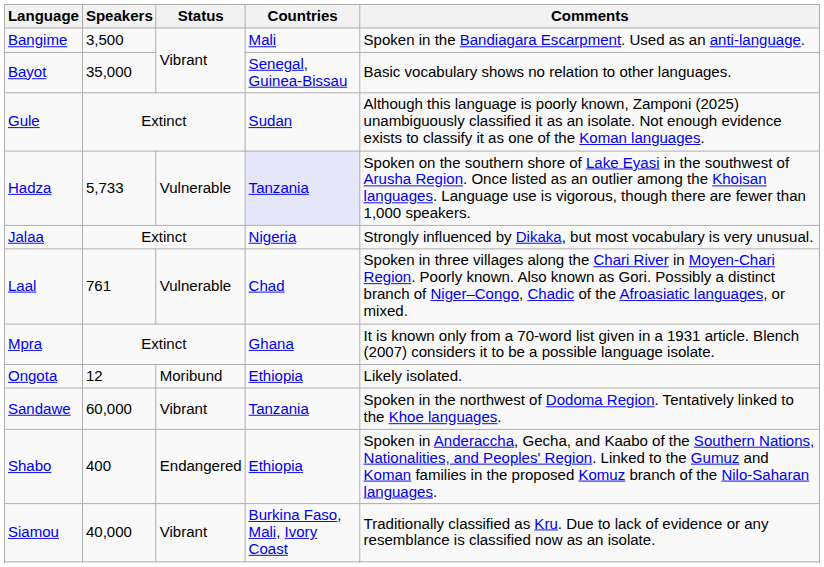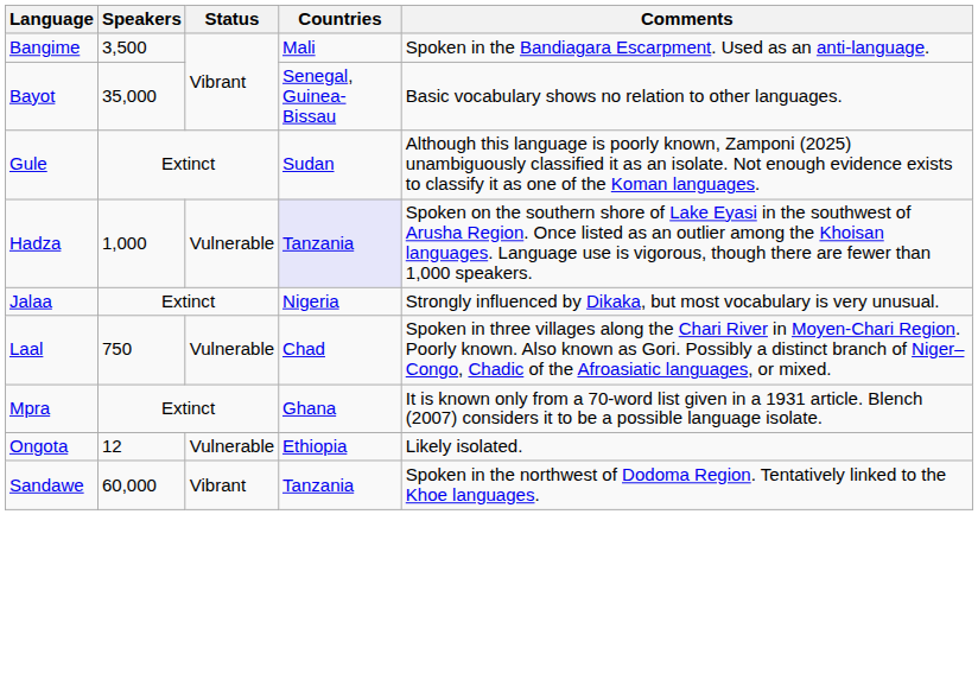 <table class="wikitable sortable" RULES="ALL">
 <tr>
 <th>Language</th>
 <th data-sort-type=number>Speakers</th>
 <th>Status</th>
 <th>Countries</th>
 <th>Comments</th>
 </tr>
 <tr>
 <td><a href='#'>Bangime</a></td>
 <td>3,500</td>
 <td data-sort-value=1 rowspan="2">Vibrant</td>
 <td><a href='#'>Mali</a></td>
 <td>Spoken in the <a href='#'>Bandiagara Escarpment</a>. Used as an <a href='#'>anti-language</a>.</td>
 </tr>
 <tr>
 <td><a href='#'>Bayot</a></td>
 <td>35,000</td>
 <td><a href='#'>Senegal</a>, <a href='#'>Guinea-Bissau</a></td>
 <td>Basic vocabulary shows no relation to other languages.</td>
 </tr>
 <tr>
 <td><a href='#'>Gule</a></td>
 <td style="text-align: center;" colspan="2" data-sort-value=6>Extinct</td>
 <td><a href='#'>Sudan</a></td>
 <td>Although this language is poorly known, Zamponi (2025) unambiguously classified it as an isolate. Not enough evidence exists to classify it as one of the <a href='#'>Koman languages</a>.</td>
 </tr>
 <tr>
 <td><a href='#'>Hadza</a></td>
-<td>5,733</td>
+<td>1,000</td>
 <td data-sort-value=2>Vulnerable</td>
 <td style="background: lavender;"><a href='#'>Tanzania</a></td>
 <td>Spoken on the southern shore of <a href='#'>Lake Eyasi</a> in the southwest of <a href='#'>Arusha Region</a>. Once listed as an outlier among the <a href='#'>Khoisan languages</a>. Language use is vigorous, though there are fewer than 1,000 speakers.</td>
 </tr>
 <tr>
 <td><a href='#'>Jalaa</a></td>
 <td style="text-align: center;" colspan="2" data-sort-value=6>Extinct</td>
 <td><a href='#'>Nigeria</a></td>
 <td>Strongly influenced by <a href='#'>Dikaka</a>, but most vocabulary is very unusual.</td>
 </tr>
 <tr>
 <td><a href='#'>Laal</a></td>
-<td>761</td>
+<td>750</td>
 <td data-sort-value=2>Vulnerable</td>
 <td><a href='#'>Chad</a></td>
 <td>Spoken in three villages along the <a href='#'>Chari River</a> in <a href='#'>Moyen-Chari Region</a>. Poorly known. Also known as Gori. Possibly a distinct branch of <a href='#'>Niger–Congo</a>, <a href='#'>Chadic</a> of the <a href='#'>Afroasiatic languages</a>, or mixed.</td>
 </tr>
 <tr>
 <td><a href='#'>Mpra</a></td>
 <td style="text-align: center;" colspan="2">Extinct</td>
 <td><a href='#'>Ghana</a></td>
 <td>It is known only from a 70-word list given in a 1931 article. Blench (2007) considers it to be a possible language isolate.</td>
 </tr>
 <tr>
 <td><a href='#'>Ongota</a></td>
 <td>12</td>
-<td>Moribund</td>
+<td data-sort-value=2>Vulnerable</td>
 <td><a href='#'>Ethiopia</a></td>
 <td>Likely isolated.</td>
 </tr>
 <tr>
 <td><a href='#'>Sandawe</a></td>
 <td>60,000</td>
 <td data-sort-value=1>Vibrant</td>
 <td><a href='#'>Tanzania</a></td>
 <td>Spoken in the northwest of <a href='#'>Dodoma Region</a>. Tentatively linked to the <a href='#'>Khoe languages</a>.</td>
 </tr>
-<tr>
-<td><a href='#'>Shabo</a></td>
-<td>400</td>
-<td data-sort-value=3>Endangered</td>
-<td><a href='#'>Ethiopia</a></td>
-<td>Spoken in <a href='#'>Anderaccha</a>, Gecha, and Kaabo of the <a href='#'>Southern Nations, Nationalities, and Peoples' Region</a>. Linked to the <a href='#'>Gumuz</a> and <a href='#'>Koman</a> families in the proposed <a href='#'>Komuz</a> branch of the <a href='#'>Nilo-Saharan languages</a>.</td>
-</tr>
-<tr>
-<td><a href='#'>Siamou</a></td>
-<td>40,000</td>
-<td>Vibrant</td>
-<td><a href='#'>Burkina Faso</a>, <a href='#'>Mali</a>, <a href='#'>Ivory Coast</a></td>
-<td>Traditionally classified as <a href='#'>Kru</a>. Due to lack of evidence or any resemblance is classified now as an isolate.</td>
-</tr>
 </table>
